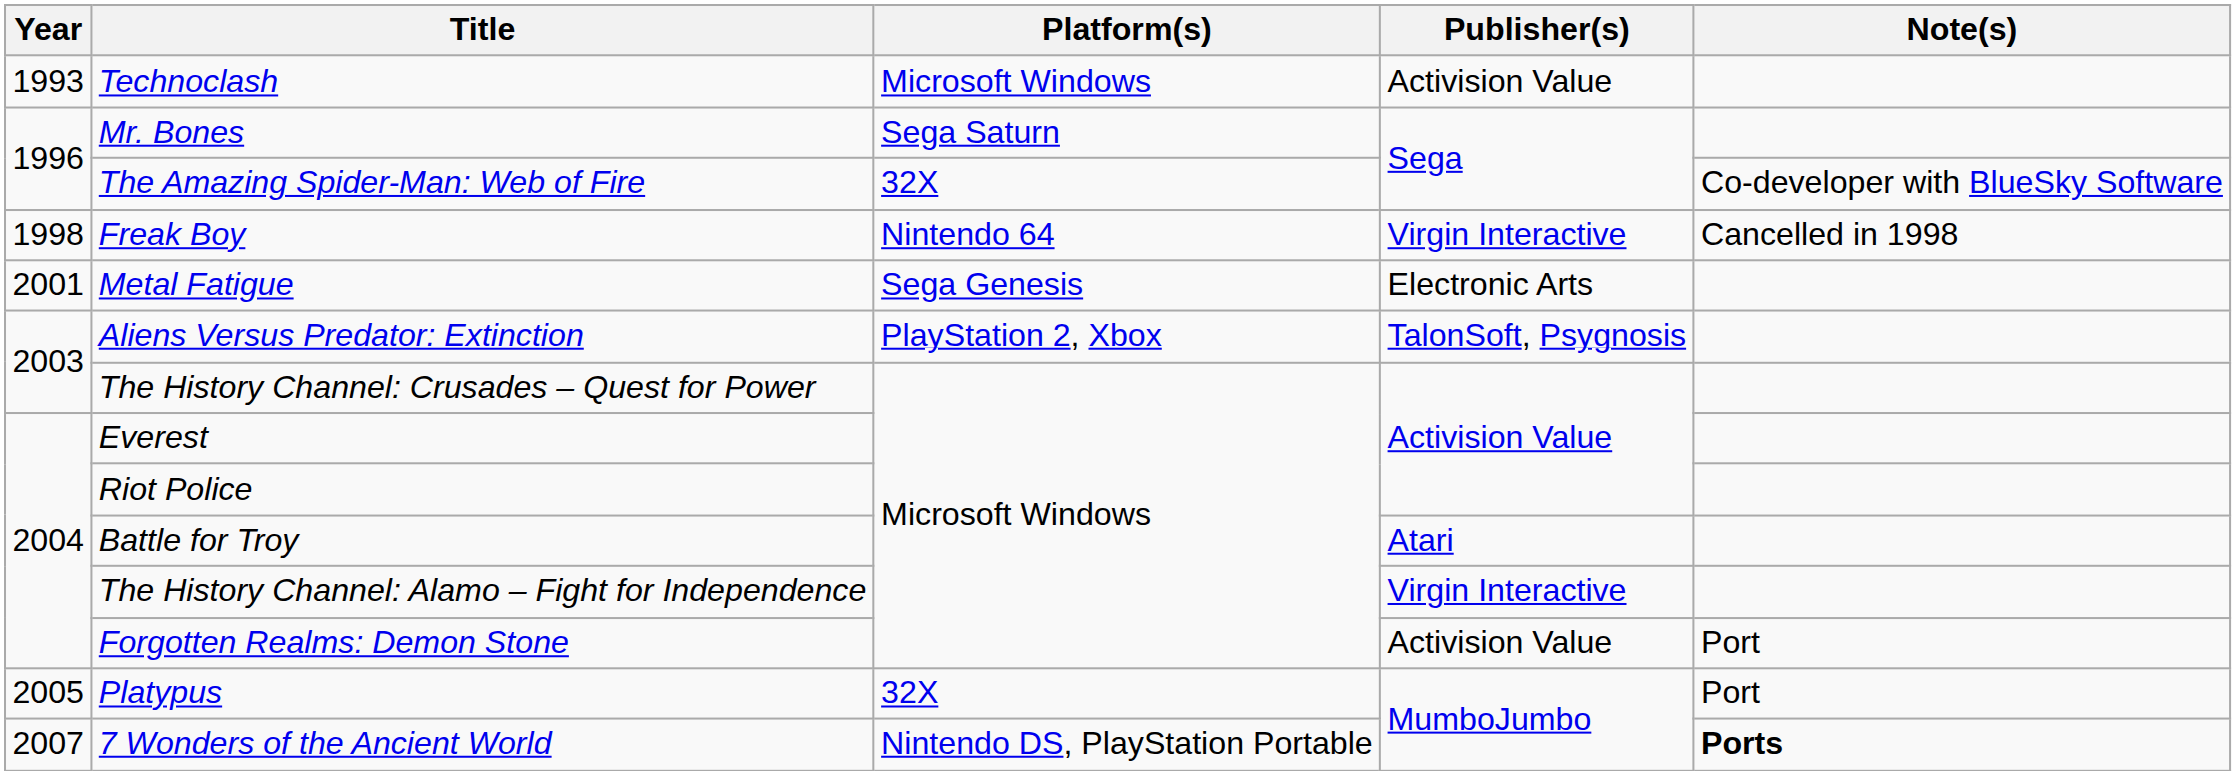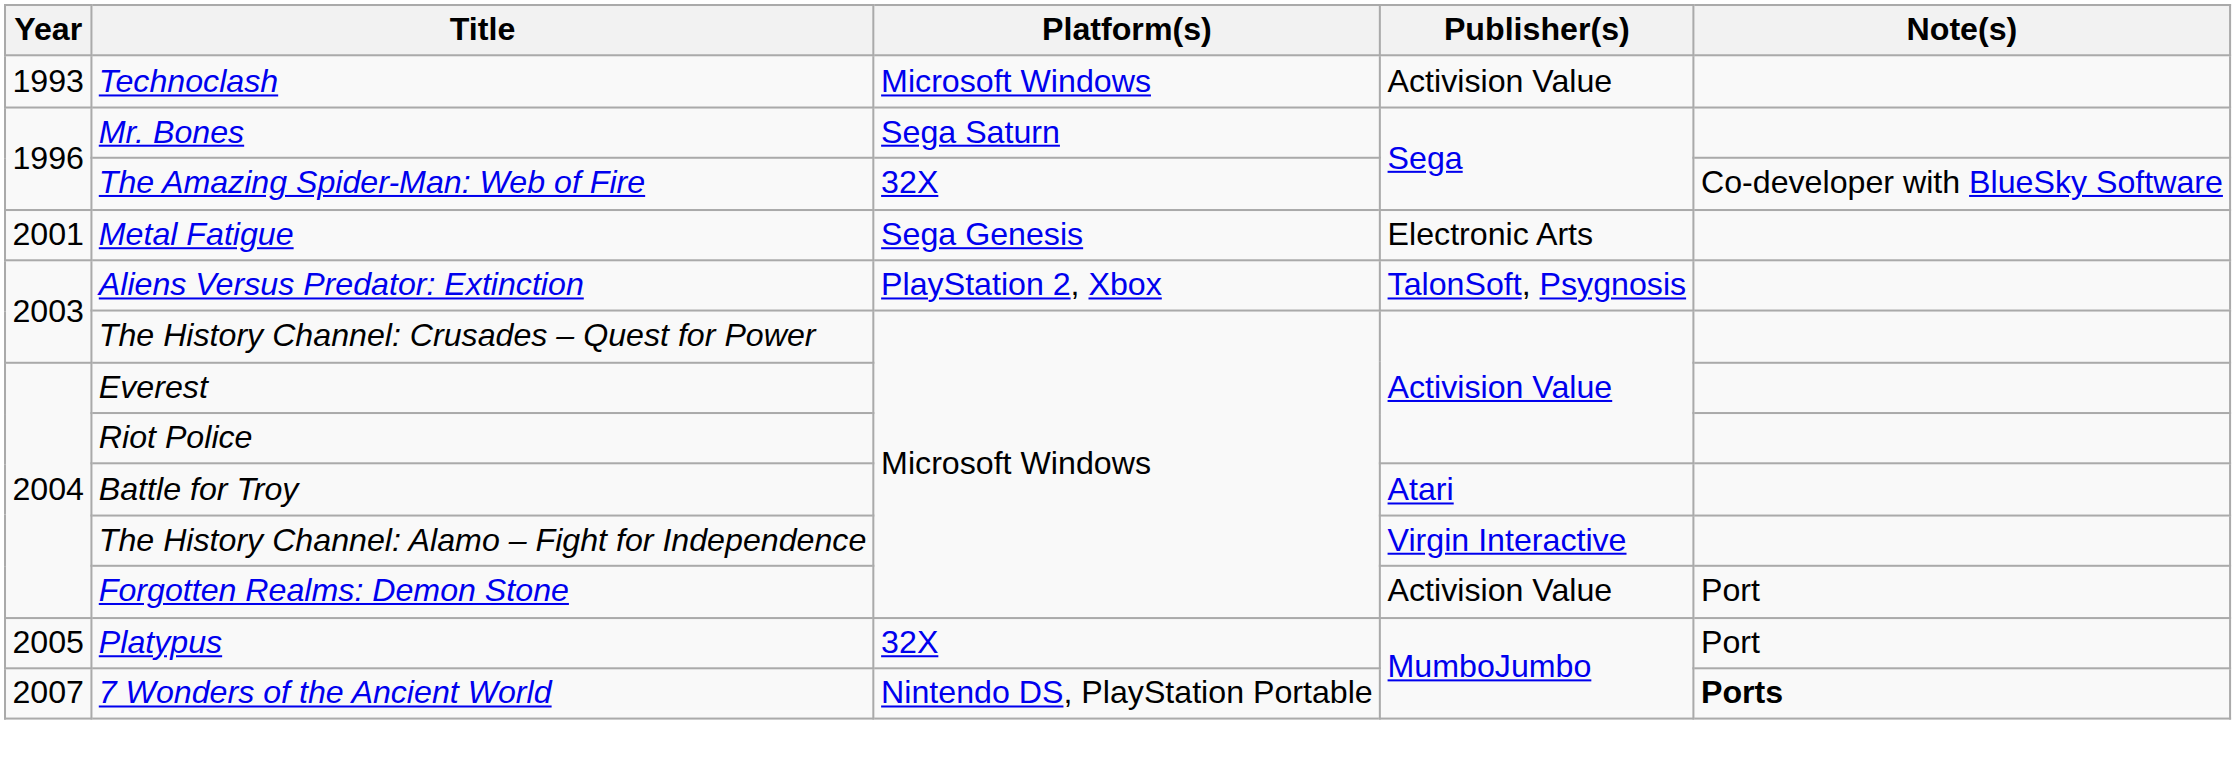 <table class="wikitable sortable">
 <tr>
 <th>Year</th>
 <th>Title</th>
 <th>Platform(s)</th>
 <th>Publisher(s)</th>
 <th>Note(s)</th>
 </tr>
 <tr>
 <td>1993</td>
 <td><em><a href='#'>Technoclash</a></em></td>
 <td><a href='#'>Microsoft Windows</a></td>
 <td>Activision Value</td>
 <td></td>
 </tr>
 <tr>
 <td rowspan="2">1996</td>
 <td><em><a href='#'>Mr. Bones</a></em></td>
 <td><a href='#'>Sega Saturn</a></td>
 <td rowspan="2"><a href='#'>Sega</a></td>
 <td></td>
 </tr>
 <tr>
 <td><em><a href='#'>The Amazing Spider-Man: Web of Fire</a></em></td>
 <td><a href='#'>32X</a></td>
 <td>Co-developer with <a href='#'>BlueSky Software</a></td>
-</tr>
-<tr>
-<td>1998</td>
-<td><em><a href='#'>Freak Boy</a></em></td>
-<td><a href='#'>Nintendo 64</a></td>
-<td><a href='#'>Virgin Interactive</a></td>
-<td>Cancelled in 1998</td>
 </tr>
 <tr>
 <td>2001</td>
 <td><em><a href='#'>Metal Fatigue</a></em></td>
 <td><a href='#'>Sega Genesis</a></td>
 <td>Electronic Arts</td>
 <td></td>
 </tr>
 <tr>
 <td rowspan="2">2003</td>
 <td><em><a href='#'>Aliens Versus Predator: Extinction</a></em></td>
 <td><a href='#'>PlayStation 2</a>, <a href='#'>Xbox</a></td>
 <td><a href='#'>TalonSoft</a>, <a href='#'>Psygnosis</a></td>
 </tr>
 <tr>
 <td><em>The History Channel: Crusades – Quest for Power</em></td>
 <td rowspan="6">Microsoft Windows</td>
 <td rowspan="3"><a href='#'>Activision Value</a></td>
 <td></td>
 </tr>
 <tr>
 <td rowspan="5">2004</td>
 <td><em>Everest</em></td>
 <td></td>
 </tr>
 <tr>
 <td><em>Riot Police</em></td>
 <td></td>
 </tr>
 <tr>
 <td><em>Battle for Troy</em></td>
 <td><a href='#'>Atari</a></td>
 <td></td>
 </tr>
 <tr>
 <td><em>The History Channel: Alamo – Fight for Independence</em></td>
 <td><a href='#'>Virgin Interactive</a></td>
 <td></td>
 </tr>
 <tr>
 <td><em><a href='#'>Forgotten Realms: Demon Stone</a></em></td>
 <td>Activision Value</td>
 <td>Port</td>
 </tr>
 <tr>
 <td>2005</td>
 <td><em><a href='#'>Platypus</a></em></td>
 <td><a href='#'>32X</a></td>
 <td rowspan="2"><a href='#'>MumboJumbo</a></td>
 <td>Port</td>
 </tr>
 <tr>
 <td>2007</td>
 <td><em><a href='#'>7 Wonders of the Ancient World</a></em></td>
 <td><a href='#'>Nintendo DS</a>, PlayStation Portable</td>
 <td><strong>Ports</strong></td>
 </tr>
 </table>
